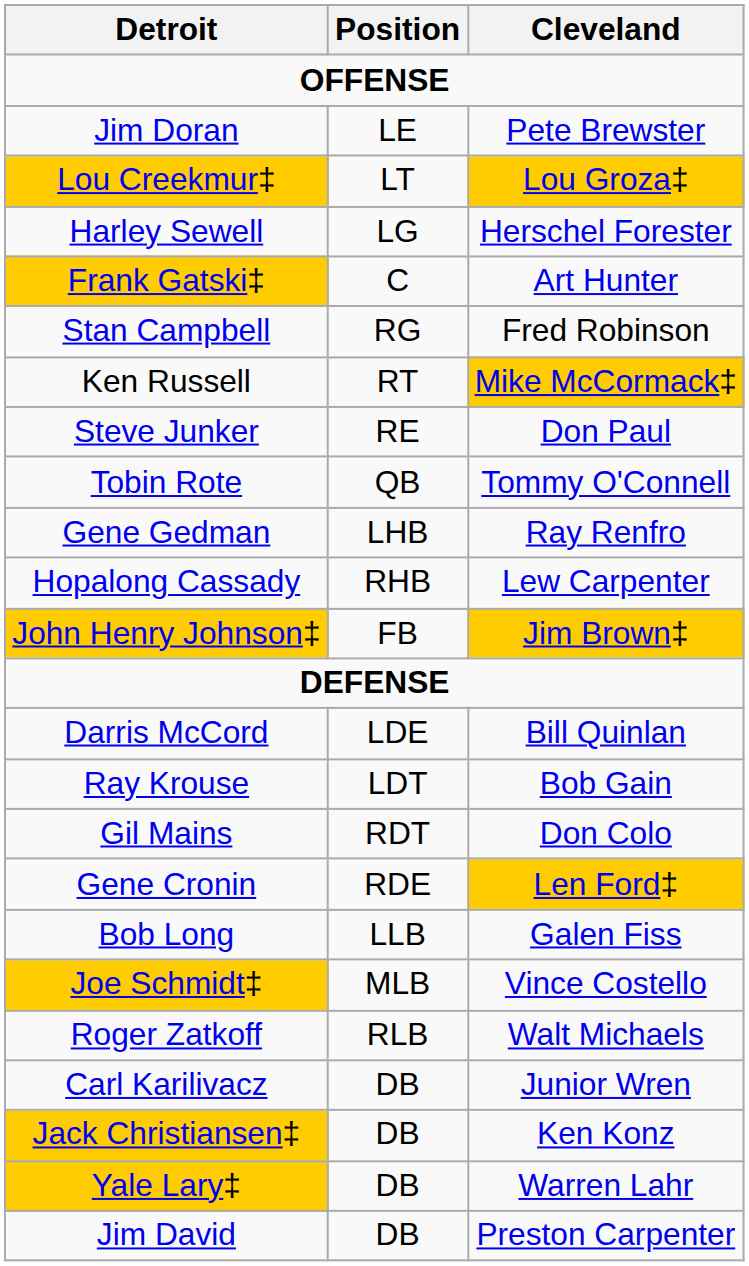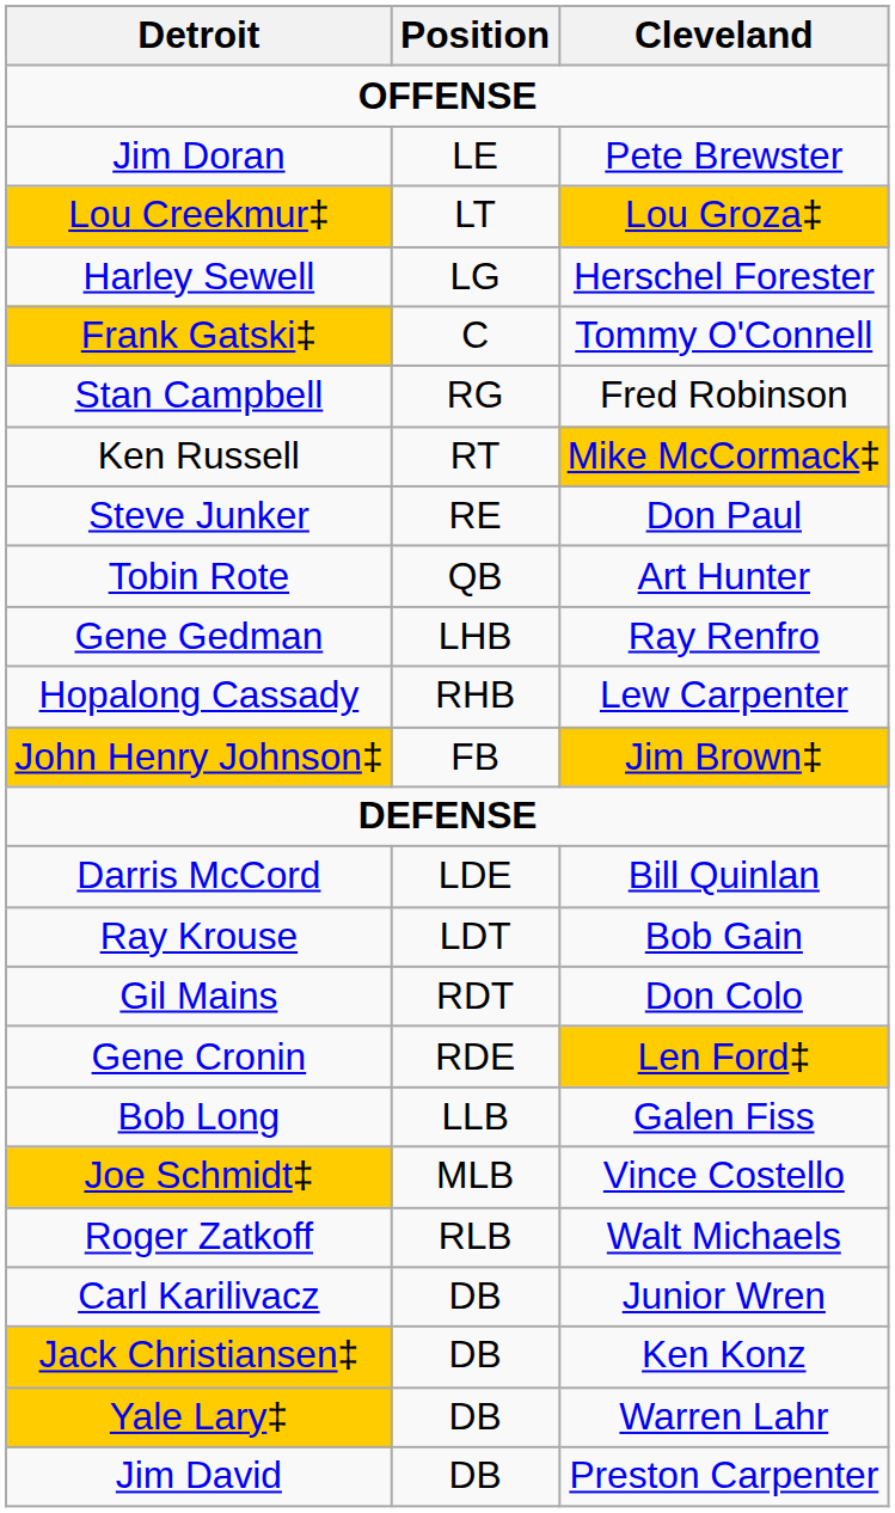 <table class="wikitable" style="text-align:center; font-size:100%;">
 <tr>
 <th>Detroit</th>
 <th>Position</th>
 <th>Cleveland</th>
 </tr>
 <tr>
 <td colspan="4"><strong>OFFENSE</strong></td>
 </tr>
 <tr>
 <td><a href='#'>Jim Doran</a></td>
 <td>LE</td>
 <td><a href='#'>Pete Brewster</a></td>
 </tr>
 <tr>
 <td bgcolor="#FFCC00"><a href='#'>Lou Creekmur</a>‡</td>
 <td>LT</td>
 <td bgcolor="#FFCC00"><a href='#'>Lou Groza</a>‡</td>
 </tr>
 <tr>
 <td><a href='#'>Harley Sewell</a></td>
 <td>LG</td>
 <td><a href='#'>Herschel Forester</a></td>
 </tr>
 <tr>
 <td bgcolor="#FFCC00"><a href='#'>Frank Gatski</a>‡</td>
 <td>C</td>
-<td><a href='#'>Art Hunter</a></td>
+<td><a href='#'>Tommy O'Connell</a></td>
 </tr>
 <tr>
 <td><a href='#'>Stan Campbell</a></td>
 <td>RG</td>
 <td>Fred Robinson</td>
 </tr>
 <tr>
 <td>Ken Russell</td>
 <td>RT</td>
 <td bgcolor="#FFCC00"><a href='#'>Mike McCormack</a>‡</td>
 </tr>
 <tr>
 <td><a href='#'>Steve Junker</a></td>
 <td>RE</td>
 <td><a href='#'>Don Paul</a></td>
 </tr>
 <tr>
 <td><a href='#'>Tobin Rote</a></td>
 <td>QB</td>
-<td><a href='#'>Tommy O'Connell</a></td>
+<td><a href='#'>Art Hunter</a></td>
 </tr>
 <tr>
 <td><a href='#'>Gene Gedman</a></td>
 <td>LHB</td>
 <td><a href='#'>Ray Renfro</a></td>
 </tr>
 <tr>
 <td><a href='#'>Hopalong Cassady</a></td>
 <td>RHB</td>
 <td><a href='#'>Lew Carpenter</a></td>
 </tr>
 <tr>
 <td bgcolor="#FFCC00"><a href='#'>John Henry Johnson</a>‡</td>
 <td>FB</td>
 <td bgcolor="#FFCC00"><a href='#'>Jim Brown</a>‡</td>
 </tr>
 <tr>
 <td colspan="4"><strong>DEFENSE</strong></td>
 </tr>
 <tr>
 <td><a href='#'>Darris McCord</a></td>
 <td>LDE</td>
 <td><a href='#'>Bill Quinlan</a></td>
 </tr>
 <tr>
 <td><a href='#'>Ray Krouse</a></td>
 <td>LDT</td>
 <td><a href='#'>Bob Gain</a></td>
 </tr>
 <tr>
 <td><a href='#'>Gil Mains</a></td>
 <td>RDT</td>
 <td><a href='#'>Don Colo</a></td>
 </tr>
 <tr>
 <td><a href='#'>Gene Cronin</a></td>
 <td>RDE</td>
 <td bgcolor="#FFCC00"><a href='#'>Len Ford</a>‡</td>
 </tr>
 <tr>
 <td><a href='#'>Bob Long</a></td>
 <td>LLB</td>
 <td><a href='#'>Galen Fiss</a></td>
 </tr>
 <tr>
 <td bgcolor="#FFCC00"><a href='#'>Joe Schmidt</a>‡</td>
 <td>MLB</td>
 <td><a href='#'>Vince Costello</a></td>
 </tr>
 <tr>
 <td><a href='#'>Roger Zatkoff</a></td>
 <td>RLB</td>
 <td><a href='#'>Walt Michaels</a></td>
 </tr>
 <tr>
 <td><a href='#'>Carl Karilivacz</a></td>
 <td>DB</td>
 <td><a href='#'>Junior Wren</a></td>
 </tr>
 <tr>
 <td bgcolor="#FFCC00"><a href='#'>Jack Christiansen</a>‡</td>
 <td>DB</td>
 <td><a href='#'>Ken Konz</a></td>
 </tr>
 <tr>
 <td bgcolor="#FFCC00"><a href='#'>Yale Lary</a>‡</td>
 <td>DB</td>
 <td><a href='#'>Warren Lahr</a></td>
 </tr>
 <tr>
 <td><a href='#'>Jim David</a></td>
 <td>DB</td>
 <td><a href='#'>Preston Carpenter</a></td>
 </tr>
 </table>
